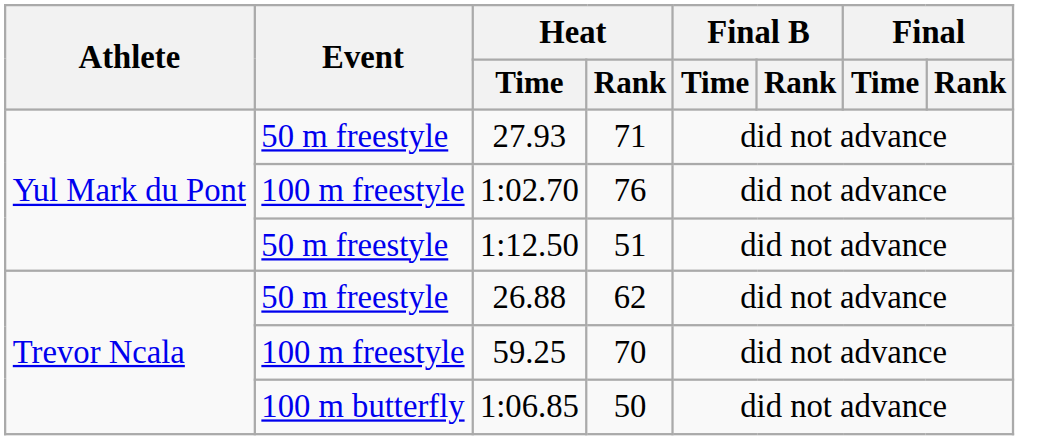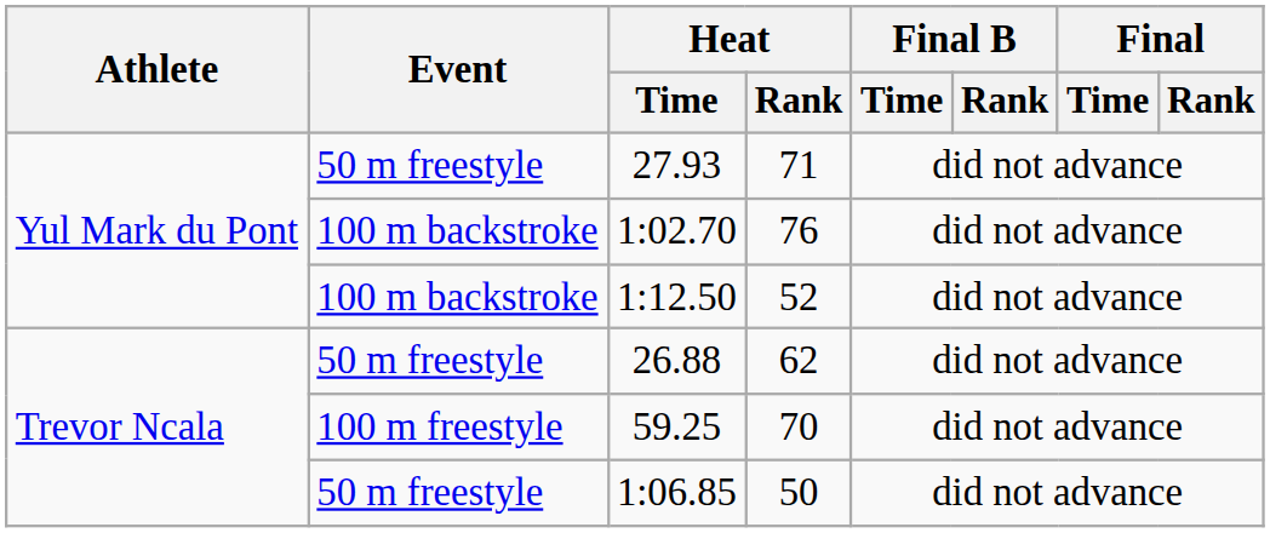 <table class=wikitable style="font-size:90%">
 <tr>
 <th rowspan="2">Athlete</th>
 <th rowspan="2">Event</th>
 <th colspan="2">Heat</th>
 <th colspan="2">Final B</th>
 <th colspan="2">Final</th>
 </tr>
 <tr style="font-size:95%">
 <th>Time</th>
 <th>Rank</th>
 <th>Time</th>
 <th>Rank</th>
 <th>Time</th>
 <th>Rank</th>
 </tr>
 <tr align=center>
 <td style="text-align:left;" rowspan="3"><a href='#'>Yul Mark du Pont</a></td>
 <td align=left><a href='#'>50 m freestyle</a></td>
 <td>27.93</td>
 <td>71</td>
 <td colspan=4>did not advance</td>
 </tr>
 <tr align=center>
-<td align=left><a href='#'>100 m freestyle</a></td>
+<td align=left><a href='#'>100 m backstroke</a></td>
 <td>1:02.70</td>
 <td>76</td>
 <td colspan=4>did not advance</td>
 </tr>
 <tr align=center>
-<td align=left><a href='#'>50 m freestyle</a></td>
+<td align=left><a href='#'>100 m backstroke</a></td>
 <td>1:12.50</td>
-<td>51</td>
+<td>52</td>
 <td colspan=4>did not advance</td>
 </tr>
 <tr align=center>
 <td style="text-align:left;" rowspan="3"><a href='#'>Trevor Ncala</a></td>
 <td align=left><a href='#'>50 m freestyle</a></td>
 <td>26.88</td>
 <td>62</td>
 <td colspan=4>did not advance</td>
 </tr>
 <tr align=center>
 <td align=left><a href='#'>100 m freestyle</a></td>
 <td>59.25</td>
 <td>70</td>
 <td colspan=4>did not advance</td>
 </tr>
 <tr align=center>
-<td align=left><a href='#'>100 m butterfly</a></td>
+<td align=left><a href='#'>50 m freestyle</a></td>
 <td>1:06.85</td>
 <td>50</td>
 <td colspan=4>did not advance</td>
 </tr>
 </table>
